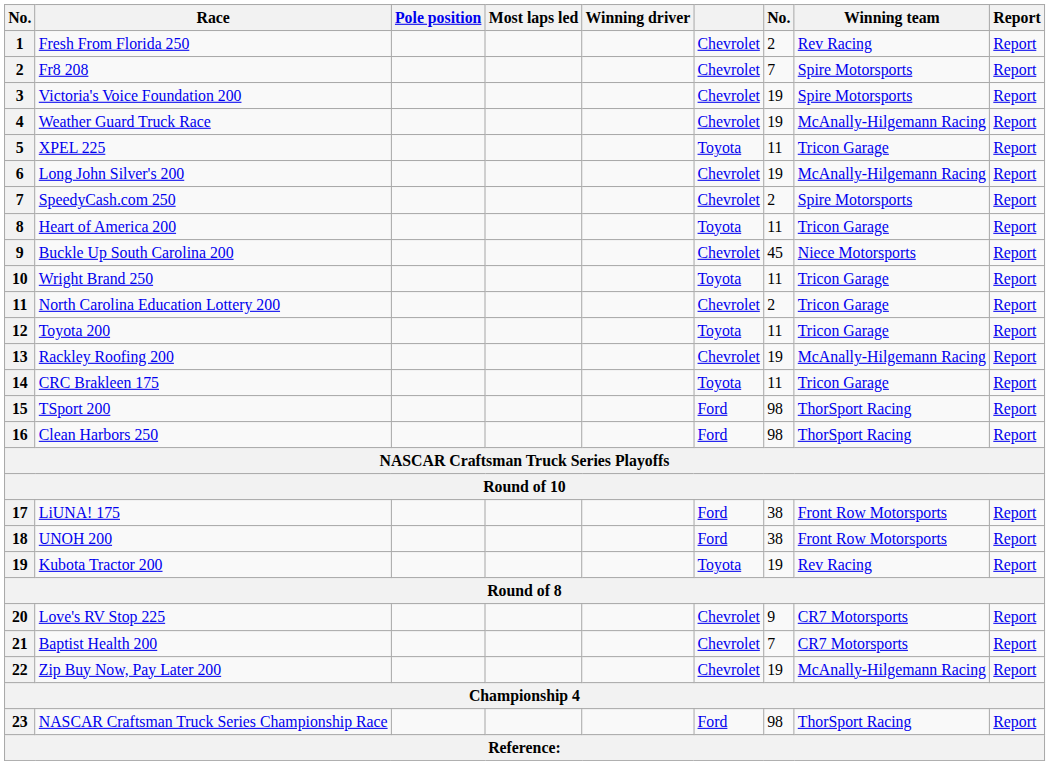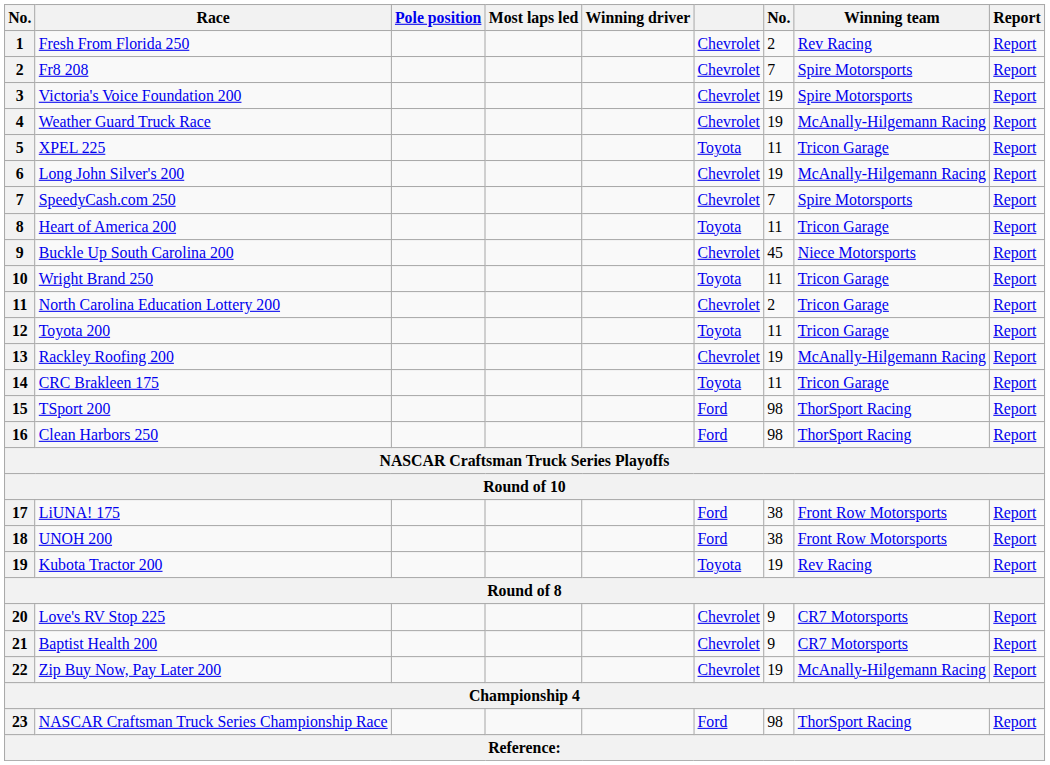 <table class="wikitable" style="font-size:95%">
 <tr>
 <th>No.</th>
 <th>Race</th>
 <th><a href='#'>Pole position</a></th>
 <th>Most laps led</th>
 <th>Winning driver</th>
 <th></th>
 <th>No.</th>
 <th>Winning team</th>
 <th>Report</th>
 </tr>
 <tr>
 <th>1</th>
 <td><a href='#'>Fresh From Florida 250</a></td>
 <td></td>
 <td></td>
 <td></td>
 <td><a href='#'>Chevrolet</a></td>
 <td>2</td>
 <td><a href='#'>Rev Racing</a></td>
 <td><a href='#'>Report</a></td>
 </tr>
 <tr>
 <th>2</th>
 <td><a href='#'>Fr8 208</a></td>
 <td></td>
 <td></td>
 <td></td>
 <td><a href='#'>Chevrolet</a></td>
 <td>7</td>
 <td><a href='#'>Spire Motorsports</a></td>
 <td><a href='#'>Report</a></td>
 </tr>
 <tr>
 <th>3</th>
 <td><a href='#'>Victoria's Voice Foundation 200</a></td>
 <td></td>
 <td></td>
 <td></td>
 <td><a href='#'>Chevrolet</a></td>
 <td>19</td>
 <td><a href='#'>Spire Motorsports</a></td>
 <td><a href='#'>Report</a></td>
 </tr>
 <tr>
 <th>4</th>
 <td><a href='#'>Weather Guard Truck Race</a></td>
 <td></td>
 <td></td>
 <td></td>
 <td><a href='#'>Chevrolet</a></td>
 <td>19</td>
 <td><a href='#'>McAnally-Hilgemann Racing</a></td>
 <td><a href='#'>Report</a></td>
 </tr>
 <tr>
 <th>5</th>
 <td><a href='#'>XPEL 225</a></td>
 <td></td>
 <td></td>
 <td></td>
 <td><a href='#'>Toyota</a></td>
 <td>11</td>
 <td><a href='#'>Tricon Garage</a></td>
 <td><a href='#'>Report</a></td>
 </tr>
 <tr>
 <th>6</th>
 <td><a href='#'>Long John Silver's 200</a></td>
 <td></td>
 <td></td>
 <td></td>
 <td><a href='#'>Chevrolet</a></td>
 <td>19</td>
 <td><a href='#'>McAnally-Hilgemann Racing</a></td>
 <td><a href='#'>Report</a></td>
 </tr>
 <tr>
 <th>7</th>
 <td><a href='#'>SpeedyCash.com 250</a></td>
 <td></td>
 <td></td>
 <td></td>
 <td><a href='#'>Chevrolet</a></td>
-<td>2</td>
+<td>7</td>
 <td><a href='#'>Spire Motorsports</a></td>
 <td><a href='#'>Report</a></td>
 </tr>
 <tr>
 <th>8</th>
 <td><a href='#'>Heart of America 200</a></td>
 <td></td>
 <td></td>
 <td></td>
 <td><a href='#'>Toyota</a></td>
 <td>11</td>
 <td><a href='#'>Tricon Garage</a></td>
 <td><a href='#'>Report</a></td>
 </tr>
 <tr>
 <th>9</th>
 <td><a href='#'>Buckle Up South Carolina 200</a></td>
 <td></td>
 <td></td>
 <td></td>
 <td><a href='#'>Chevrolet</a></td>
 <td>45</td>
 <td><a href='#'>Niece Motorsports</a></td>
 <td><a href='#'>Report</a></td>
 </tr>
 <tr>
 <th>10</th>
 <td><a href='#'>Wright Brand 250</a></td>
 <td></td>
 <td></td>
 <td></td>
 <td><a href='#'>Toyota</a></td>
 <td>11</td>
 <td><a href='#'>Tricon Garage</a></td>
 <td><a href='#'>Report</a></td>
 </tr>
 <tr>
 <th>11</th>
 <td><a href='#'>North Carolina Education Lottery 200</a></td>
 <td></td>
 <td></td>
 <td></td>
 <td><a href='#'>Chevrolet</a></td>
 <td>2</td>
 <td><a href='#'>Tricon Garage</a></td>
 <td><a href='#'>Report</a></td>
 </tr>
 <tr>
 <th>12</th>
 <td><a href='#'>Toyota 200</a></td>
 <td></td>
 <td></td>
 <td></td>
 <td><a href='#'>Toyota</a></td>
 <td>11</td>
 <td><a href='#'>Tricon Garage</a></td>
 <td><a href='#'>Report</a></td>
 </tr>
 <tr>
 <th>13</th>
 <td><a href='#'>Rackley Roofing 200</a></td>
 <td></td>
 <td></td>
 <td></td>
 <td><a href='#'>Chevrolet</a></td>
 <td>19</td>
 <td><a href='#'>McAnally-Hilgemann Racing</a></td>
 <td><a href='#'>Report</a></td>
 </tr>
 <tr>
 <th>14</th>
 <td><a href='#'>CRC Brakleen 175</a></td>
 <td></td>
 <td></td>
 <td></td>
 <td><a href='#'>Toyota</a></td>
 <td>11</td>
 <td><a href='#'>Tricon Garage</a></td>
 <td><a href='#'>Report</a></td>
 </tr>
 <tr>
 <th>15</th>
 <td><a href='#'>TSport 200</a></td>
 <td></td>
 <td></td>
 <td></td>
 <td><a href='#'>Ford</a></td>
 <td>98</td>
 <td><a href='#'>ThorSport Racing</a></td>
 <td><a href='#'>Report</a></td>
 </tr>
 <tr>
 <th>16</th>
 <td><a href='#'>Clean Harbors 250</a></td>
 <td></td>
 <td></td>
 <td></td>
 <td><a href='#'>Ford</a></td>
 <td>98</td>
 <td><a href='#'>ThorSport Racing</a></td>
 <td><a href='#'>Report</a></td>
 </tr>
 <tr>
 <th colspan="9">NASCAR Craftsman Truck Series Playoffs</th>
 </tr>
 <tr>
 <th colspan="9">Round of 10</th>
 </tr>
 <tr>
 <th>17</th>
 <td><a href='#'>LiUNA! 175</a></td>
 <td></td>
 <td></td>
 <td></td>
 <td><a href='#'>Ford</a></td>
 <td>38</td>
 <td><a href='#'>Front Row Motorsports</a></td>
 <td><a href='#'>Report</a></td>
 </tr>
 <tr>
 <th>18</th>
 <td><a href='#'>UNOH 200</a></td>
 <td></td>
 <td></td>
 <td></td>
 <td><a href='#'>Ford</a></td>
 <td>38</td>
 <td><a href='#'>Front Row Motorsports</a></td>
 <td><a href='#'>Report</a></td>
 </tr>
 <tr>
 <th>19</th>
 <td><a href='#'>Kubota Tractor 200</a></td>
 <td></td>
 <td></td>
 <td></td>
 <td><a href='#'>Toyota</a></td>
 <td>19</td>
 <td><a href='#'>Rev Racing</a></td>
 <td><a href='#'>Report</a></td>
 </tr>
 <tr>
 <th colspan="9">Round of 8</th>
 </tr>
 <tr>
 <th>20</th>
 <td><a href='#'>Love's RV Stop 225</a></td>
 <td></td>
 <td></td>
 <td></td>
 <td><a href='#'>Chevrolet</a></td>
 <td>9</td>
 <td><a href='#'>CR7 Motorsports</a></td>
 <td><a href='#'>Report</a></td>
 </tr>
 <tr>
 <th>21</th>
 <td><a href='#'>Baptist Health 200</a></td>
 <td></td>
 <td></td>
 <td></td>
 <td><a href='#'>Chevrolet</a></td>
-<td>7</td>
+<td>9</td>
 <td><a href='#'>CR7 Motorsports</a></td>
 <td><a href='#'>Report</a></td>
 </tr>
 <tr>
 <th>22</th>
 <td><a href='#'>Zip Buy Now, Pay Later 200</a></td>
 <td></td>
 <td></td>
 <td></td>
 <td><a href='#'>Chevrolet</a></td>
 <td>19</td>
 <td><a href='#'>McAnally-Hilgemann Racing</a></td>
 <td><a href='#'>Report</a></td>
 </tr>
 <tr>
 <th colspan="9">Championship 4</th>
 </tr>
 <tr>
 <th>23</th>
 <td><a href='#'>NASCAR Craftsman Truck Series Championship Race</a></td>
 <td></td>
 <td></td>
 <td></td>
 <td><a href='#'>Ford</a></td>
 <td>98</td>
 <td><a href='#'>ThorSport Racing</a></td>
 <td><a href='#'>Report</a></td>
 </tr>
 <tr>
 <th colspan="9">Reference:</th>
 </tr>
 </table>
